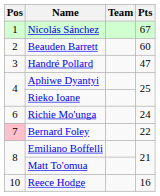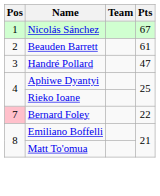 <table class="wikitable" style="text-align:center">
 <tr>
 <th>Pos</th>
 <th>Name</th>
 <th>Team</th>
 <th>Pts</th>
 </tr>
 <tr style="background:#d0ffd0">
 <td>1</td>
 <td align="left"><a href='#'>Nicolás Sánchez</a></td>
 <td align="left"></td>
 <td>67</td>
 </tr>
 <tr>
 <td>2</td>
 <td align="left"><a href='#'>Beauden Barrett</a></td>
 <td align="left"></td>
-<td>60</td>
+<td>61</td>
 </tr>
 <tr>
 <td>3</td>
 <td align="left"><a href='#'>Handré Pollard</a></td>
 <td align="left"></td>
 <td>47</td>
 </tr>
 <tr>
 <td rowspan=2>4</td>
 <td align="left"><a href='#'>Aphiwe Dyantyi</a></td>
 <td align="left"></td>
 <td rowspan=2>25</td>
 </tr>
 <tr>
 <td align="left"><a href='#'>Rieko Ioane</a></td>
 <td align="left"></td>
 </tr>
 <tr>
-<td>6</td>
-<td align="left"><a href='#'>Richie Mo'unga</a></td>
-<td align="left"></td>
-<td>24</td>
-</tr>
-<tr>
 <td style="background: pink;">7</td>
 <td align="left"><a href='#'>Bernard Foley</a></td>
 <td align="left"></td>
 <td>22</td>
 </tr>
 <tr>
 <td rowspan=2>8</td>
 <td align="left"><a href='#'>Emiliano Boffelli</a></td>
 <td align="left"></td>
 <td rowspan=2>21</td>
 </tr>
 <tr>
 <td align="left"><a href='#'>Matt To'omua</a></td>
 <td align="left"></td>
 </tr>
-<tr>
-<td>10</td>
-<td align="left"><a href='#'>Reece Hodge</a></td>
-<td align="left"></td>
-<td>16</td>
-</tr>
 </table>
